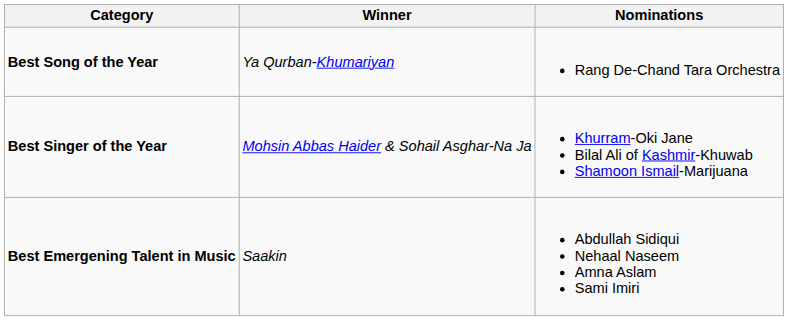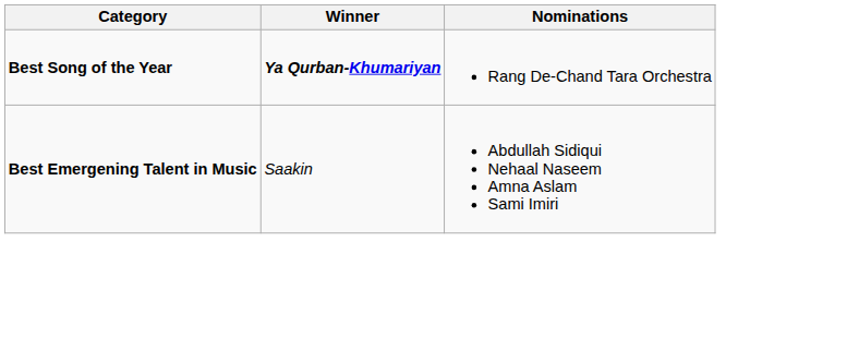 <table class="wikitable style">
 <tr>
 <th>Category</th>
 <th>Winner</th>
 <th>Nominations</th>
 </tr>
 <tr>
 <td><strong>Best Song of the Year</strong></td>
-<td><em>Ya Qurban-<a href='#'>Khumariyan</a></em></td>
+<td><strong><em>Ya Qurban-<a href='#'>Khumariyan</a></em></strong></td>
 <td><br><ul><li>Rang De-Chand Tara Orchestra</li></ul></td>
-</tr>
-<tr>
-<td><strong>Best Singer of the Year</strong></td>
-<td><em><a href='#'>Mohsin Abbas Haider</a> & Sohail Asghar-Na Ja</em></td>
-<td><br><ul><li><a href='#'>Khurram</a>-Oki Jane</li><li>Bilal Ali of <a href='#'>Kashmir</a>-Khuwab</li><li><a href='#'>Shamoon Ismail</a>-Marijuana</li></ul></td>
 </tr>
 <tr>
 <td><strong>Best Emergening Talent in Music</strong></td>
 <td><em>Saakin</em></td>
 <td><br><ul><li>Abdullah Sidiqui</li><li>Nehaal Naseem</li><li>Amna Aslam</li><li>Sami Imiri</li></ul></td>
 </tr>
 </table>
